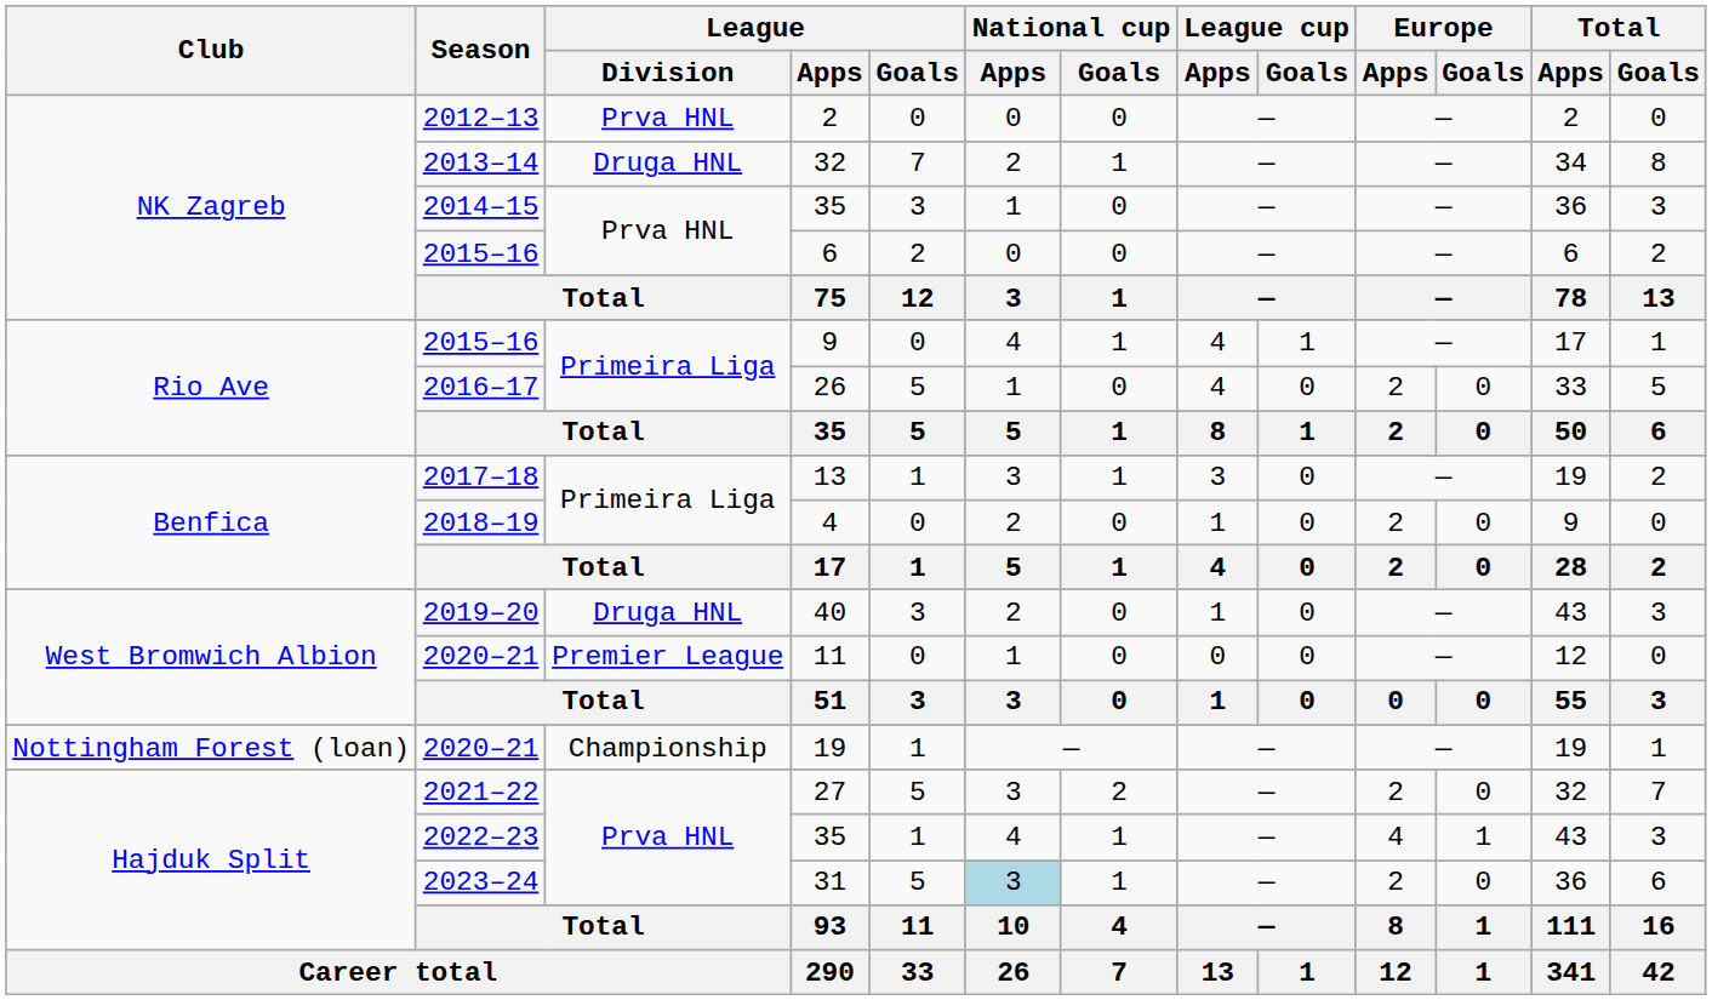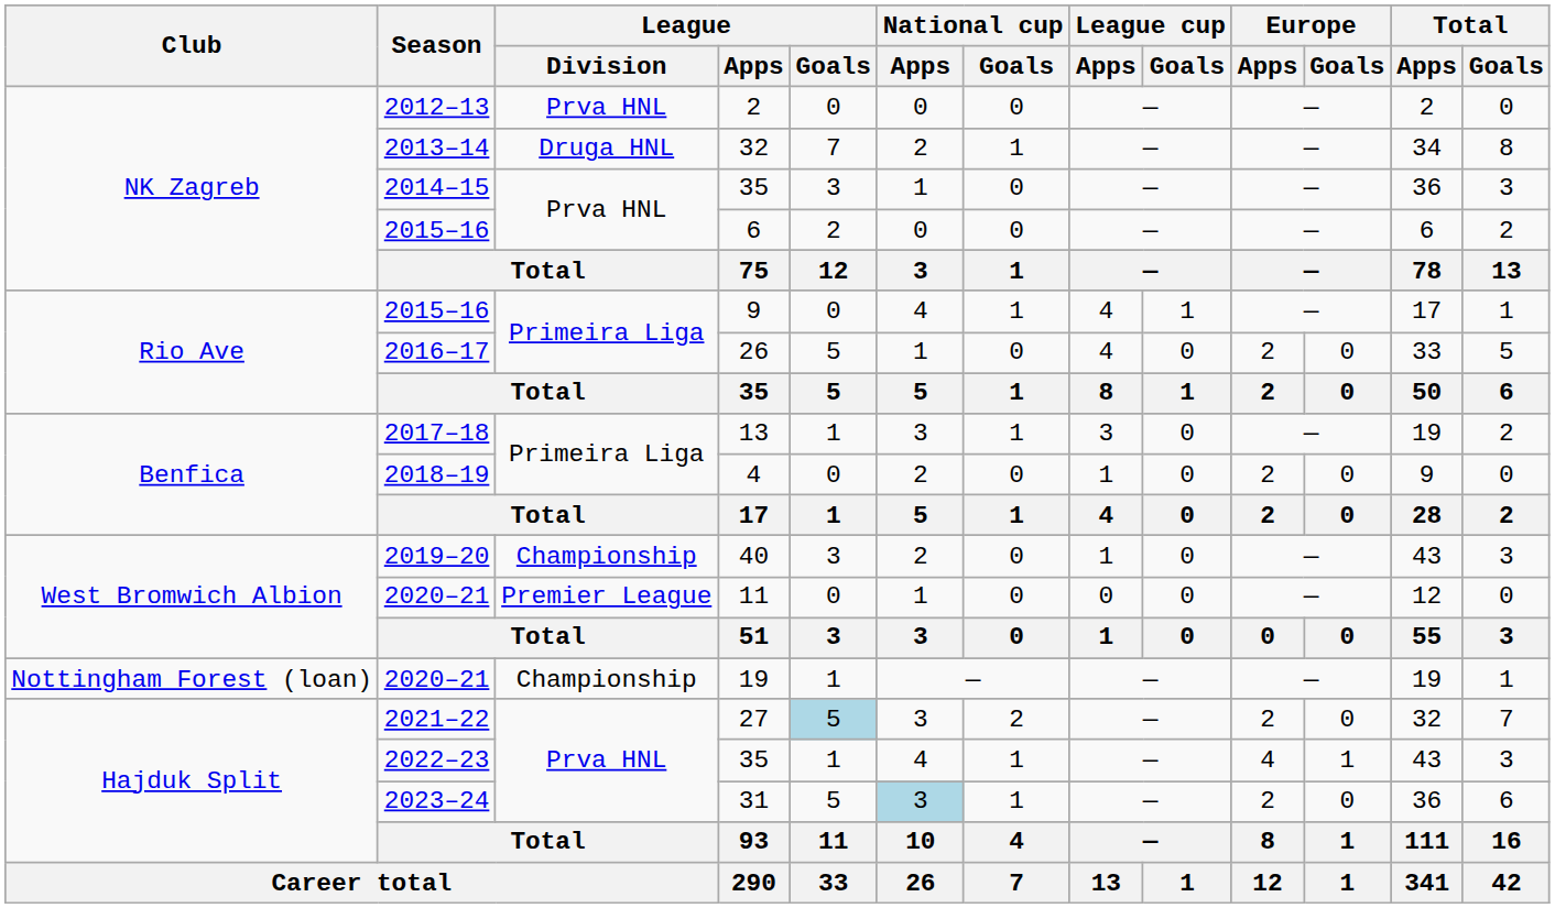 <table class="wikitable" style="text-align:center">
 <tr>
 <th rowspan="2">Club</th>
 <th rowspan="2">Season</th>
 <th colspan="3">League</th>
 <th colspan="2">National cup</th>
 <th colspan="2">League cup</th>
 <th colspan="2">Europe</th>
 <th colspan="2">Total</th>
 </tr>
 <tr>
 <th>Division</th>
 <th>Apps</th>
 <th>Goals</th>
 <th>Apps</th>
 <th>Goals</th>
 <th>Apps</th>
 <th>Goals</th>
 <th>Apps</th>
 <th>Goals</th>
 <th>Apps</th>
 <th>Goals</th>
 </tr>
 <tr>
 <td rowspan="5"><a href='#'>NK Zagreb</a></td>
 <td><a href='#'>2012–13</a></td>
 <td><a href='#'>Prva HNL</a></td>
 <td>2</td>
 <td>0</td>
 <td>0</td>
 <td>0</td>
 <td colspan="2">—</td>
 <td colspan="2">—</td>
 <td>2</td>
 <td>0</td>
 </tr>
 <tr>
 <td><a href='#'>2013–14</a></td>
 <td><a href='#'>Druga HNL</a></td>
 <td>32</td>
 <td>7</td>
 <td>2</td>
 <td>1</td>
 <td colspan="2">—</td>
 <td colspan="2">—</td>
 <td>34</td>
 <td>8</td>
 </tr>
 <tr>
 <td><a href='#'>2014–15</a></td>
 <td rowspan="2">Prva HNL</td>
 <td>35</td>
 <td>3</td>
 <td>1</td>
 <td>0</td>
 <td colspan="2">—</td>
 <td colspan="2">—</td>
 <td>36</td>
 <td>3</td>
 </tr>
 <tr>
 <td><a href='#'>2015–16</a></td>
 <td>6</td>
 <td>2</td>
 <td>0</td>
 <td>0</td>
 <td colspan="2">—</td>
 <td colspan="2">—</td>
 <td>6</td>
 <td>2</td>
 </tr>
 <tr>
 <th colspan="2">Total</th>
 <th>75</th>
 <th>12</th>
 <th>3</th>
 <th>1</th>
 <th colspan="2">—</th>
 <th colspan="2">—</th>
 <th>78</th>
 <th>13</th>
 </tr>
 <tr>
 <td rowspan="3"><a href='#'>Rio Ave</a></td>
 <td><a href='#'>2015–16</a></td>
 <td rowspan="2"><a href='#'>Primeira Liga</a></td>
 <td>9</td>
 <td>0</td>
 <td>4</td>
 <td>1</td>
 <td>4</td>
 <td>1</td>
 <td colspan="2">—</td>
 <td>17</td>
 <td>1</td>
 </tr>
 <tr>
 <td><a href='#'>2016–17</a></td>
 <td>26</td>
 <td>5</td>
 <td>1</td>
 <td>0</td>
 <td>4</td>
 <td>0</td>
 <td>2</td>
 <td>0</td>
 <td>33</td>
 <td>5</td>
 </tr>
 <tr>
 <th colspan="2">Total</th>
 <th>35</th>
 <th>5</th>
 <th>5</th>
 <th>1</th>
 <th>8</th>
 <th>1</th>
 <th>2</th>
 <th>0</th>
 <th>50</th>
 <th>6</th>
 </tr>
 <tr>
 <td rowspan="3"><a href='#'>Benfica</a></td>
 <td><a href='#'>2017–18</a></td>
 <td rowspan="2">Primeira Liga</td>
 <td>13</td>
 <td>1</td>
 <td>3</td>
 <td>1</td>
 <td>3</td>
 <td>0</td>
 <td colspan="2">—</td>
 <td>19</td>
 <td>2</td>
 </tr>
 <tr>
 <td><a href='#'>2018–19</a></td>
 <td>4</td>
 <td>0</td>
 <td>2</td>
 <td>0</td>
 <td>1</td>
 <td>0</td>
 <td>2</td>
 <td>0</td>
 <td>9</td>
 <td>0</td>
 </tr>
 <tr>
 <th colspan="2">Total</th>
 <th>17</th>
 <th>1</th>
 <th>5</th>
 <th>1</th>
 <th>4</th>
 <th>0</th>
 <th>2</th>
 <th>0</th>
 <th>28</th>
 <th>2</th>
 </tr>
 <tr>
 <td rowspan="3"><a href='#'>West Bromwich Albion</a></td>
 <td><a href='#'>2019–20</a></td>
-<td><a href='#'>Druga HNL</a></td>
+<td><a href='#'>Championship</a></td>
 <td>40</td>
 <td>3</td>
 <td>2</td>
 <td>0</td>
 <td>1</td>
 <td>0</td>
 <td colspan="2">—</td>
 <td>43</td>
 <td>3</td>
 </tr>
 <tr>
 <td><a href='#'>2020–21</a></td>
 <td><a href='#'>Premier League</a></td>
 <td>11</td>
 <td>0</td>
 <td>1</td>
 <td>0</td>
 <td>0</td>
 <td>0</td>
 <td colspan="2">—</td>
 <td>12</td>
 <td>0</td>
 </tr>
 <tr>
 <th colspan="2">Total</th>
 <th>51</th>
 <th>3</th>
 <th>3</th>
 <th>0</th>
 <th>1</th>
 <th>0</th>
 <th>0</th>
 <th>0</th>
 <th>55</th>
 <th>3</th>
 </tr>
 <tr>
 <td><a href='#'>Nottingham Forest</a> (loan)</td>
 <td><a href='#'>2020–21</a></td>
 <td>Championship</td>
 <td>19</td>
 <td>1</td>
 <td colspan="2">—</td>
 <td colspan="2">—</td>
 <td colspan="2">—</td>
 <td>19</td>
 <td>1</td>
 </tr>
 <tr>
 <td rowspan="4"><a href='#'>Hajduk Split</a></td>
 <td><a href='#'>2021–22</a></td>
 <td rowspan="3"><a href='#'>Prva HNL</a></td>
 <td>27</td>
-<td>5</td>
+<td style="background: lightblue;">5</td>
 <td>3</td>
 <td>2</td>
 <td colspan="2">—</td>
 <td>2</td>
 <td>0</td>
 <td>32</td>
 <td>7</td>
 </tr>
 <tr>
 <td><a href='#'>2022–23</a></td>
 <td>35</td>
 <td>1</td>
 <td>4</td>
 <td>1</td>
 <td colspan="2">—</td>
 <td>4</td>
 <td>1</td>
 <td>43</td>
 <td>3</td>
 </tr>
 <tr>
 <td><a href='#'>2023–24</a></td>
 <td>31</td>
 <td>5</td>
 <td style="background: lightblue;">3</td>
 <td>1</td>
 <td colspan="2">—</td>
 <td>2</td>
 <td>0</td>
 <td>36</td>
 <td>6</td>
 </tr>
 <tr>
 <th colspan="2">Total</th>
 <th>93</th>
 <th>11</th>
 <th>10</th>
 <th>4</th>
 <th colspan="2">—</th>
 <th>8</th>
 <th>1</th>
 <th>111</th>
 <th>16</th>
 </tr>
 <tr>
 <th colspan="3">Career total</th>
 <th>290</th>
 <th>33</th>
 <th>26</th>
 <th>7</th>
 <th>13</th>
 <th>1</th>
 <th>12</th>
 <th>1</th>
 <th>341</th>
 <th>42</th>
 </tr>
 </table>
